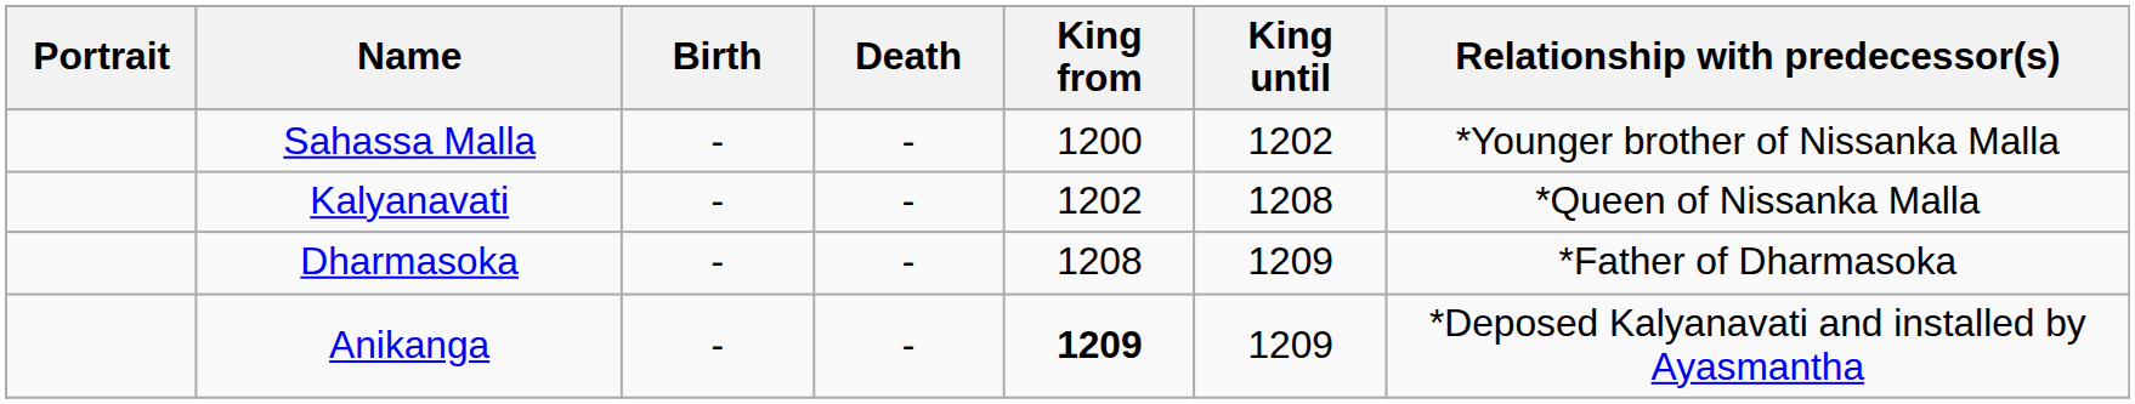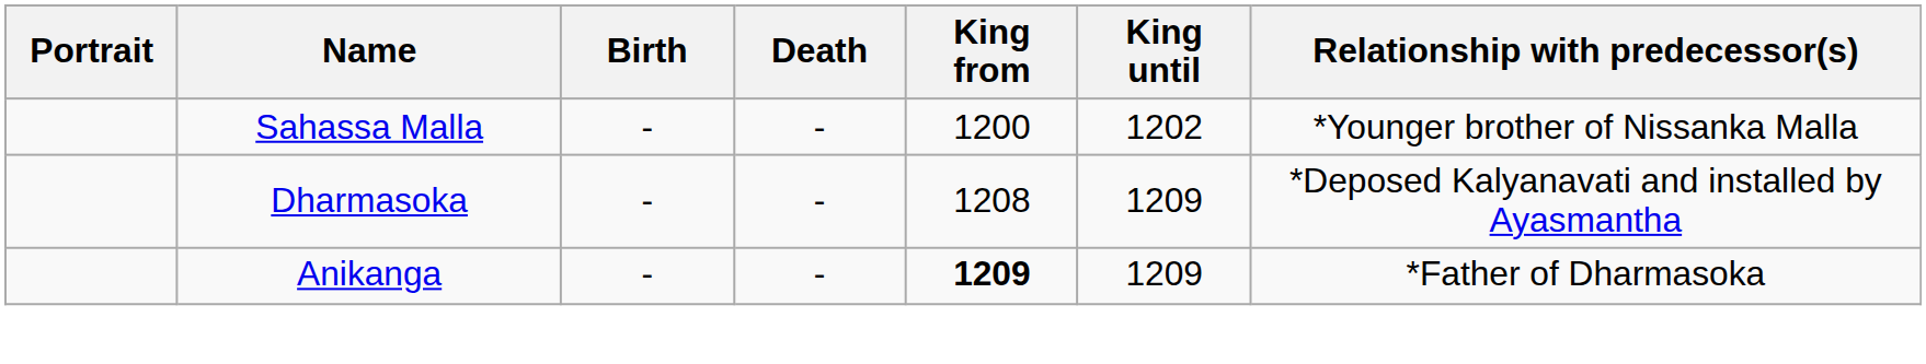 <table width=100% class="wikitable">
 <tr>
 <th width=9%>Portrait</th>
 <th width=20%>Name</th>
 <th width=9%>Birth</th>
 <th width=9%>Death</th>
 <th width=9%>King from</th>
 <th width=9%>King until</th>
 <th width=35%>Relationship with predecessor(s)</th>
 </tr>
 <tr>
 <td align="center"></td>
 <td align="center"><a href='#'>Sahassa Malla</a></td>
 <td align="center">-</td>
 <td align="center">-</td>
 <td align="center">1200</td>
 <td align="center">1202</td>
 <td align="center">*Younger brother of Nissanka Malla</td>
 </tr>
 <tr>
 <td></td>
-<td align="center"><a href='#'>Kalyanavati</a></td>
-<td align="center">-</td>
-<td align="center">-</td>
-<td align="center">1202</td>
-<td align="center">1208</td>
-<td align="center">*Queen of Nissanka Malla</td>
-</tr>
-<tr>
-<td></td>
 <td align="center"><a href='#'>Dharmasoka</a></td>
 <td align="center">-</td>
 <td align="center">-</td>
 <td align="center">1208</td>
 <td align="center">1209</td>
-<td align="center">*Father of Dharmasoka</td>
+<td align="center">*Deposed Kalyanavati and installed by <a href='#'>Ayasmantha</a></td>
 </tr>
 <tr>
 <td></td>
 <td align="center"><a href='#'>Anikanga</a></td>
 <td align="center">-</td>
 <td align="center">-</td>
 <td align="center"><strong>1209</strong></td>
 <td align="center">1209</td>
-<td align="center">*Deposed Kalyanavati and installed by <a href='#'>Ayasmantha</a></td>
+<td align="center">*Father of Dharmasoka</td>
 </tr>
 </table>
